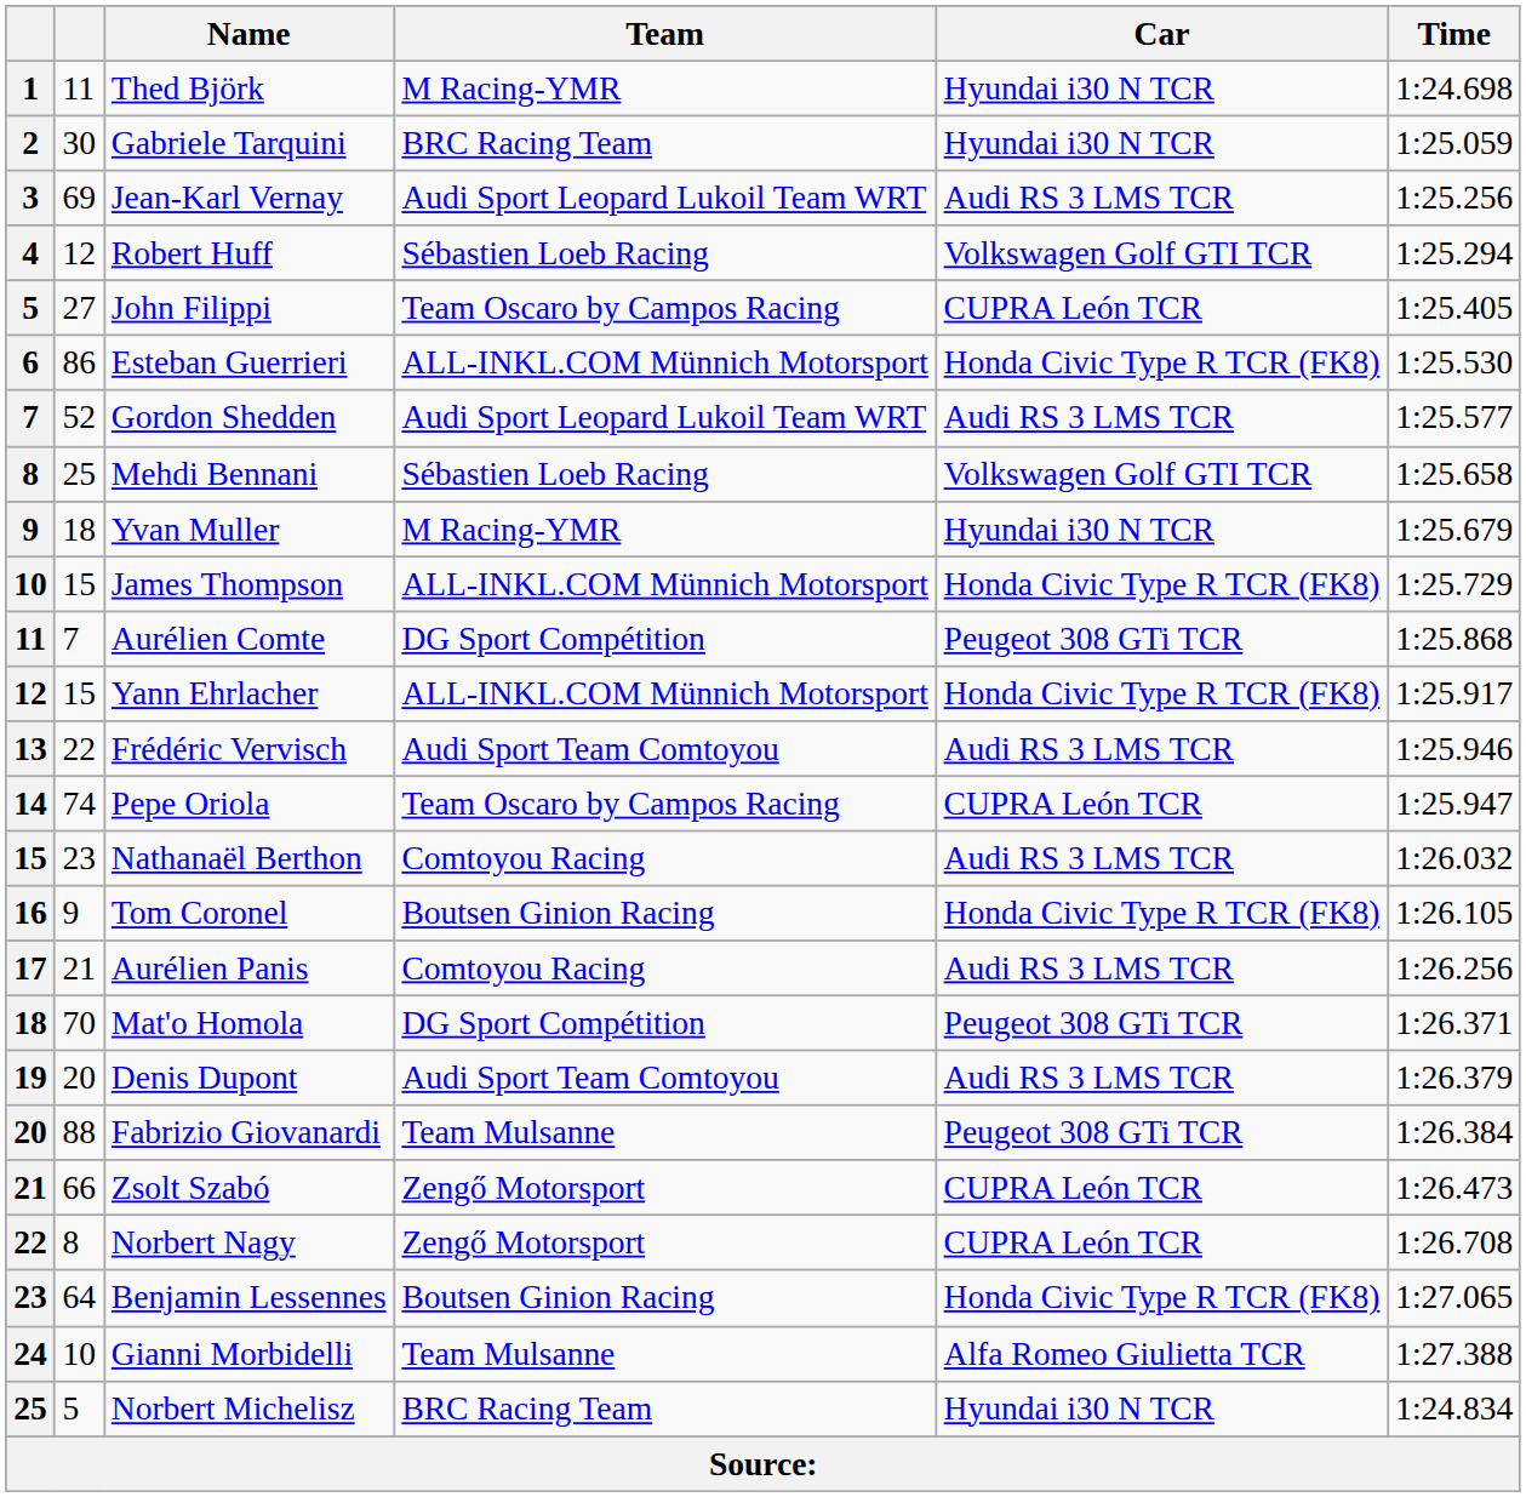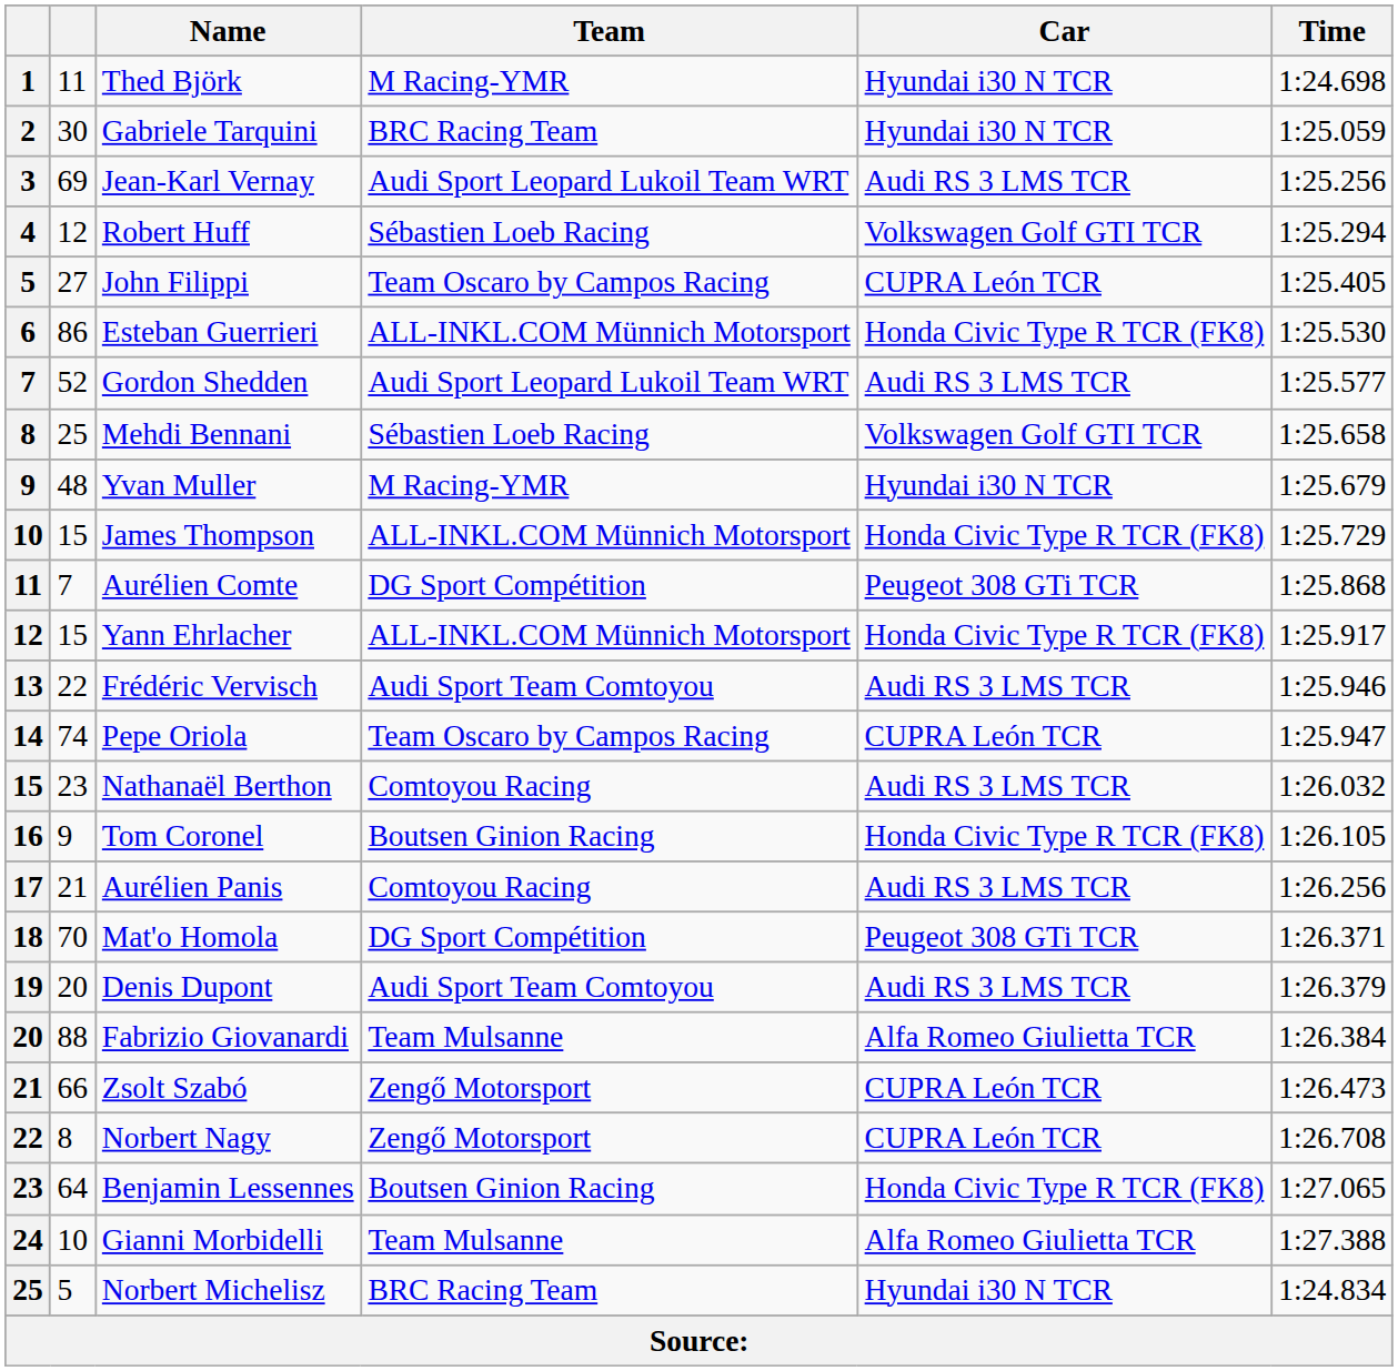 <table class="wikitable sortable" style="font-size: 95%;">
 <tr>
 <th></th>
 <th></th>
 <th>Name</th>
 <th>Team</th>
 <th>Car</th>
 <th>Time</th>
 </tr>
 <tr>
 <th>1</th>
 <td>11</td>
 <td> <a href='#'>Thed Björk</a></td>
 <td><a href='#'>M Racing-YMR</a></td>
 <td><a href='#'>Hyundai i30 N TCR</a></td>
 <td>1:24.698</td>
 </tr>
 <tr>
 <th>2</th>
 <td>30</td>
 <td> <a href='#'>Gabriele Tarquini</a></td>
 <td><a href='#'>BRC Racing Team</a></td>
 <td><a href='#'>Hyundai i30 N TCR</a></td>
 <td>1:25.059</td>
 </tr>
 <tr>
 <th>3</th>
 <td>69</td>
 <td> <a href='#'>Jean-Karl Vernay</a></td>
 <td><a href='#'>Audi Sport Leopard Lukoil Team WRT</a></td>
 <td><a href='#'>Audi RS 3 LMS TCR</a></td>
 <td>1:25.256</td>
 </tr>
 <tr>
 <th>4</th>
 <td>12</td>
 <td> <a href='#'>Robert Huff</a></td>
 <td><a href='#'>Sébastien Loeb Racing</a></td>
 <td><a href='#'>Volkswagen Golf GTI TCR</a></td>
 <td>1:25.294</td>
 </tr>
 <tr>
 <th>5</th>
 <td>27</td>
 <td> <a href='#'>John Filippi</a></td>
 <td><a href='#'>Team Oscaro by Campos Racing</a></td>
 <td><a href='#'>CUPRA León TCR</a></td>
 <td>1:25.405</td>
 </tr>
 <tr>
 <th>6</th>
 <td>86</td>
 <td> <a href='#'>Esteban Guerrieri</a></td>
 <td><a href='#'>ALL-INKL.COM Münnich Motorsport</a></td>
 <td><a href='#'>Honda Civic Type R TCR (FK8)</a></td>
 <td>1:25.530</td>
 </tr>
 <tr>
 <th>7</th>
 <td>52</td>
 <td> <a href='#'>Gordon Shedden</a></td>
 <td><a href='#'>Audi Sport Leopard Lukoil Team WRT</a></td>
 <td><a href='#'>Audi RS 3 LMS TCR</a></td>
 <td>1:25.577</td>
 </tr>
 <tr>
 <th>8</th>
 <td>25</td>
 <td> <a href='#'>Mehdi Bennani</a></td>
 <td><a href='#'>Sébastien Loeb Racing</a></td>
 <td><a href='#'>Volkswagen Golf GTI TCR</a></td>
 <td>1:25.658</td>
 </tr>
 <tr>
 <th>9</th>
-<td>18</td>
+<td>48</td>
 <td> <a href='#'>Yvan Muller</a></td>
 <td><a href='#'>M Racing-YMR</a></td>
 <td><a href='#'>Hyundai i30 N TCR</a></td>
 <td>1:25.679</td>
 </tr>
 <tr>
 <th>10</th>
 <td>15</td>
 <td> <a href='#'>James Thompson</a></td>
 <td><a href='#'>ALL-INKL.COM Münnich Motorsport</a></td>
 <td><a href='#'>Honda Civic Type R TCR (FK8)</a></td>
 <td>1:25.729</td>
 </tr>
 <tr>
 <th>11</th>
 <td>7</td>
 <td> <a href='#'>Aurélien Comte</a></td>
 <td><a href='#'>DG Sport Compétition</a></td>
 <td><a href='#'>Peugeot 308 GTi TCR</a></td>
 <td>1:25.868</td>
 </tr>
 <tr>
 <th>12</th>
 <td>15</td>
 <td> <a href='#'>Yann Ehrlacher</a></td>
 <td><a href='#'>ALL-INKL.COM Münnich Motorsport</a></td>
 <td><a href='#'>Honda Civic Type R TCR (FK8)</a></td>
 <td>1:25.917</td>
 </tr>
 <tr>
 <th>13</th>
 <td>22</td>
 <td> <a href='#'>Frédéric Vervisch</a></td>
 <td><a href='#'>Audi Sport Team Comtoyou</a></td>
 <td><a href='#'>Audi RS 3 LMS TCR</a></td>
 <td>1:25.946</td>
 </tr>
 <tr>
 <th>14</th>
 <td>74</td>
 <td> <a href='#'>Pepe Oriola</a></td>
 <td><a href='#'>Team Oscaro by Campos Racing</a></td>
 <td><a href='#'>CUPRA León TCR</a></td>
 <td>1:25.947</td>
 </tr>
 <tr>
 <th>15</th>
 <td>23</td>
 <td> <a href='#'>Nathanaël Berthon</a></td>
 <td><a href='#'>Comtoyou Racing</a></td>
 <td><a href='#'>Audi RS 3 LMS TCR</a></td>
 <td>1:26.032</td>
 </tr>
 <tr>
 <th>16</th>
 <td>9</td>
 <td> <a href='#'>Tom Coronel</a></td>
 <td><a href='#'>Boutsen Ginion Racing</a></td>
 <td><a href='#'>Honda Civic Type R TCR (FK8)</a></td>
 <td>1:26.105</td>
 </tr>
 <tr>
 <th>17</th>
 <td>21</td>
 <td> <a href='#'>Aurélien Panis</a></td>
 <td><a href='#'>Comtoyou Racing</a></td>
 <td><a href='#'>Audi RS 3 LMS TCR</a></td>
 <td>1:26.256</td>
 </tr>
 <tr>
 <th>18</th>
 <td>70</td>
 <td> <a href='#'>Mat'o Homola</a></td>
 <td><a href='#'>DG Sport Compétition</a></td>
 <td><a href='#'>Peugeot 308 GTi TCR</a></td>
 <td>1:26.371</td>
 </tr>
 <tr>
 <th>19</th>
 <td>20</td>
 <td> <a href='#'>Denis Dupont</a></td>
 <td><a href='#'>Audi Sport Team Comtoyou</a></td>
 <td><a href='#'>Audi RS 3 LMS TCR</a></td>
 <td>1:26.379</td>
 </tr>
 <tr>
 <th>20</th>
 <td>88</td>
 <td> <a href='#'>Fabrizio Giovanardi</a></td>
 <td><a href='#'>Team Mulsanne</a></td>
-<td><a href='#'>Peugeot 308 GTi TCR</a></td>
+<td><a href='#'>Alfa Romeo Giulietta TCR</a></td>
 <td>1:26.384</td>
 </tr>
 <tr>
 <th>21</th>
 <td>66</td>
 <td> <a href='#'>Zsolt Szabó</a></td>
 <td><a href='#'>Zengő Motorsport</a></td>
 <td><a href='#'>CUPRA León TCR</a></td>
 <td>1:26.473</td>
 </tr>
 <tr>
 <th>22</th>
 <td>8</td>
 <td> <a href='#'>Norbert Nagy</a></td>
 <td><a href='#'>Zengő Motorsport</a></td>
 <td><a href='#'>CUPRA León TCR</a></td>
 <td>1:26.708</td>
 </tr>
 <tr>
 <th>23</th>
 <td>64</td>
 <td> <a href='#'>Benjamin Lessennes</a></td>
 <td><a href='#'>Boutsen Ginion Racing</a></td>
 <td><a href='#'>Honda Civic Type R TCR (FK8)</a></td>
 <td>1:27.065</td>
 </tr>
 <tr>
 <th>24</th>
 <td>10</td>
 <td> <a href='#'>Gianni Morbidelli</a></td>
 <td><a href='#'>Team Mulsanne</a></td>
 <td><a href='#'>Alfa Romeo Giulietta TCR</a></td>
 <td>1:27.388</td>
 </tr>
 <tr>
 <th>25</th>
 <td>5</td>
 <td> <a href='#'>Norbert Michelisz</a></td>
 <td><a href='#'>BRC Racing Team</a></td>
 <td><a href='#'>Hyundai i30 N TCR</a></td>
 <td>1:24.834</td>
 </tr>
 <tr>
 <th colspan=6>Source:</th>
 </tr>
 </table>
